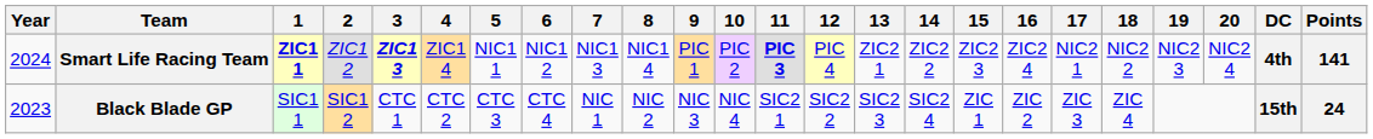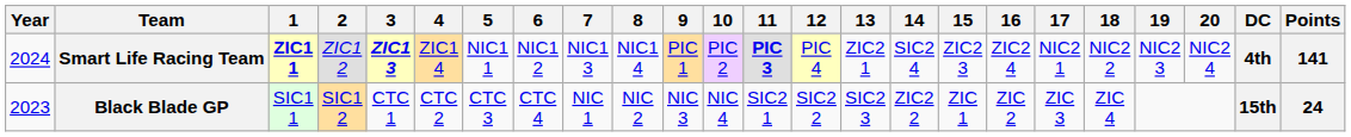 <table class="wikitable" style="text-align:center; font-size:85%">
 <tr>
 <th>Year</th>
 <th>Team</th>
 <th>1</th>
 <th>2</th>
 <th>3</th>
 <th>4</th>
 <th>5</th>
 <th>6</th>
 <th>7</th>
 <th>8</th>
 <th>9</th>
 <th>10</th>
 <th>11</th>
 <th>12</th>
 <th>13</th>
 <th>14</th>
 <th>15</th>
 <th>16</th>
 <th>17</th>
 <th>18</th>
 <th>19</th>
 <th>20</th>
 <th>DC</th>
 <th>Points</th>
 </tr>
 <tr>
 <td><a href='#'>2024</a></td>
 <th nowrap>Smart Life Racing Team</th>
 <td style="background:#FFFFBF;"><strong><a href='#'>ZIC1<br>1</a></strong><br></td>
 <td style="background:#DFDFDF;"><em><a href='#'>ZIC1<br>2</a></em><br></td>
 <td style="background:#FFFFBF;"><strong><em><a href='#'>ZIC1<br>3</a></em></strong><br></td>
 <td style="background:#FFDF9F;"><a href='#'>ZIC1<br>4</a><br></td>
 <td style="background:#;"><a href='#'>NIC1<br>1</a><br></td>
 <td style="background:#;"><a href='#'>NIC1<br>2</a><br></td>
 <td style="background:#;"><a href='#'>NIC1<br>3</a><br></td>
 <td style="background:#;"><a href='#'>NIC1<br>4</a><br></td>
 <td style="background:#FFDF9F;"><a href='#'>PIC<br>1</a><br></td>
 <td style="background:#EFCFFF;"><a href='#'>PIC<br>2</a><br></td>
 <td style="background:#DFDFDF;"><strong><a href='#'>PIC<br>3</a></strong><br></td>
 <td style="background:#FFFFBF;"><a href='#'>PIC<br>4</a><br></td>
 <td style="background:#;"><a href='#'>ZIC2<br>1</a><br></td>
-<td style="background:#;"><a href='#'>ZIC2<br>2</a><br></td>
+<td style="background:#"><a href='#'>SIC2<br>4</a><br></td>
 <td style="background:;"><a href='#'>ZIC2<br>3</a><br></td>
 <td style="background:#;"><a href='#'>ZIC2<br>4</a><br></td>
 <td style="background:#;"><a href='#'>NIC2<br>1</a><br></td>
 <td style="background:#;"><a href='#'>NIC2<br>2</a><br></td>
 <td style="background:#;"><a href='#'>NIC2<br>3</a><br></td>
 <td style="background:#;"><a href='#'>NIC2<br>4</a><br></td>
 <th style="background:#;">4th</th>
 <th style="background:#;">141</th>
 </tr>
 <tr>
 <td><a href='#'>2023</a></td>
 <th nowrap>Black Blade GP</th>
 <td style="background:#DFFFDF"><a href='#'>SIC1<br>1</a><br></td>
 <td style="background:#FFDF9F"><a href='#'>SIC1<br>2</a><br></td>
 <td style="background:#"><a href='#'>CTC<br>1</a><br></td>
 <td style="background:#"><a href='#'>CTC<br>2</a><br></td>
 <td style="background:#"><a href='#'>CTC<br>3</a><br></td>
 <td style="background:#"><a href='#'>CTC<br>4</a><br></td>
 <td style="background:#"><a href='#'>NIC<br>1</a><br></td>
 <td style="background:#"><a href='#'>NIC<br>2</a><br></td>
 <td style="background:#"><a href='#'>NIC<br>3</a><br></td>
 <td style="background:#"><a href='#'>NIC<br>4</a><br></td>
 <td style="background:#"><a href='#'>SIC2<br>1</a><br></td>
 <td style="background:#"><a href='#'>SIC2<br>2</a><br></td>
 <td style="background:#"><a href='#'>SIC2<br>3</a><br></td>
-<td style="background:#"><a href='#'>SIC2<br>4</a><br></td>
+<td style="background:#;"><a href='#'>ZIC2<br>2</a><br></td>
 <td style="background:#"><a href='#'>ZIC<br>1</a><br></td>
 <td style="background:#"><a href='#'>ZIC<br>2</a><br></td>
 <td style="background:#"><a href='#'>ZIC<br>3</a><br></td>
 <td style="background:#"><a href='#'>ZIC<br>4</a><br></td>
 <td colspan="2"></td>
 <th style="background:#;">15th</th>
 <th style="background:#;">24</th>
 </tr>
 </table>
